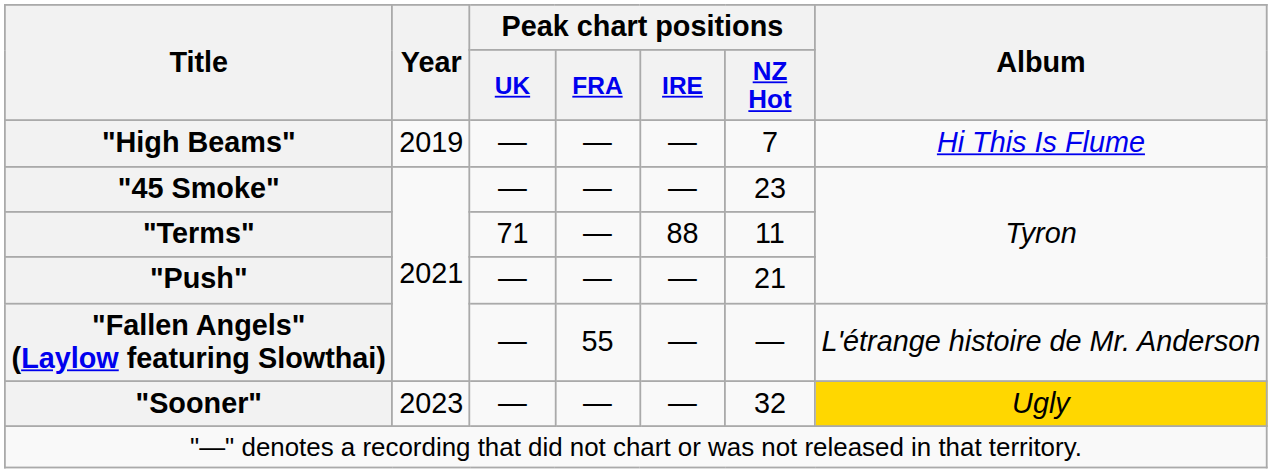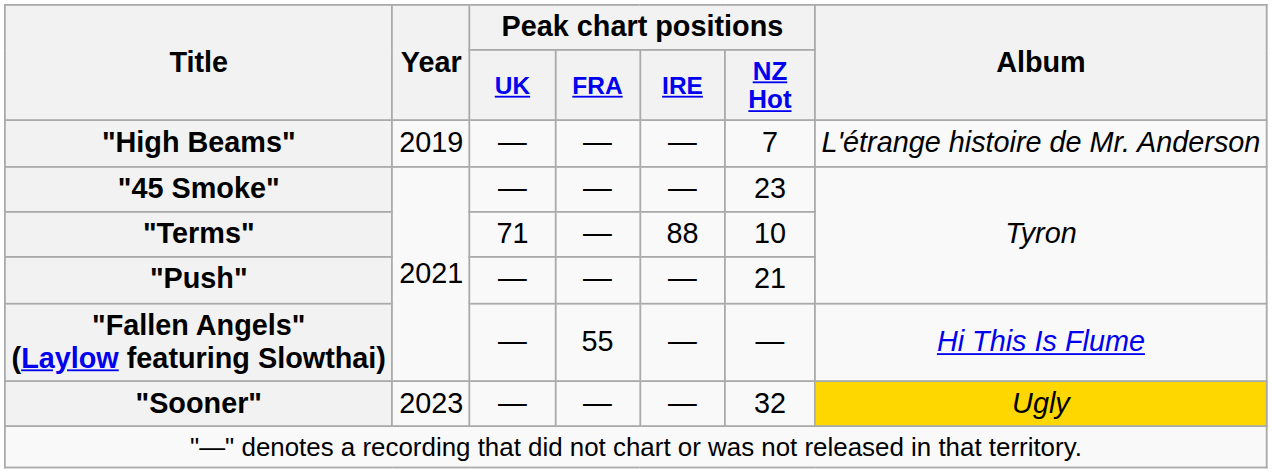 <table class="wikitable plainrowheaders" style="text-align:center;">
 <tr>
 <th scope="col" rowspan="2">Title</th>
 <th scope="col" rowspan="2">Year</th>
 <th scope="col" colspan="4">Peak chart positions</th>
 <th scope="col" rowspan="2">Album</th>
 </tr>
 <tr>
 <th scope="col" style="width:3em;font-size:85%;"><a href='#'>UK</a><br></th>
 <th scope="col" style="width:3em;font-size:85%;"><a href='#'>FRA</a><br></th>
 <th scope="col" style="width:3em;font-size:85%;"><a href='#'>IRE</a><br></th>
 <th scope="col" style="width:3em;font-size:90%;"><a href='#'>NZ<br>Hot</a><br></th>
 </tr>
 <tr>
 <th scope="row">"High Beams"<br></th>
 <td>2019</td>
 <td>—</td>
 <td>—</td>
 <td>—</td>
 <td>7</td>
-<td><em><a href='#'>Hi This Is Flume</a></em></td>
+<td><em>L'étrange histoire de Mr. Anderson</em></td>
 </tr>
 <tr>
 <th scope="row">"45 Smoke"</th>
 <td rowspan="4">2021</td>
 <td>—</td>
 <td>—</td>
 <td>—</td>
 <td>23</td>
 <td rowspan="3"><em>Tyron</em></td>
 </tr>
 <tr>
 <th scope="row">"Terms"<br></th>
 <td>71</td>
 <td>—</td>
 <td>88</td>
-<td>11</td>
+<td>10</td>
 </tr>
 <tr>
 <th scope="row">"Push"<br></th>
 <td>—</td>
 <td>—</td>
 <td>—</td>
 <td>21</td>
 </tr>
 <tr>
 <th scope="row">"Fallen Angels"<br><span>(<a href='#'>Laylow</a> featuring Slowthai)</span></th>
 <td>—</td>
 <td>55</td>
 <td>—</td>
 <td>—</td>
-<td><em>L'étrange histoire de Mr. Anderson</em></td>
+<td><em><a href='#'>Hi This Is Flume</a></em></td>
 </tr>
 <tr>
 <th scope="row">"Sooner"</th>
 <td>2023</td>
 <td>—</td>
 <td>—</td>
 <td>—</td>
 <td>32</td>
 <td style="background: gold;"><em>Ugly</em></td>
 </tr>
 <tr>
 <td colspan="7" style="font-size:90%">"—" denotes a recording that did not chart or was not released in that territory.</td>
 </tr>
 </table>
